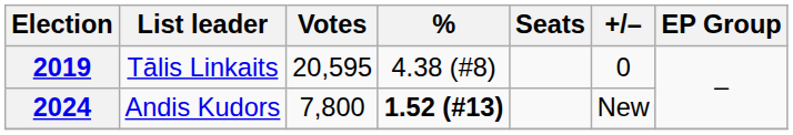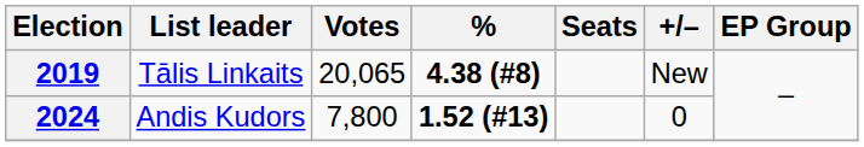 <table class=wikitable style=text-align:center>
 <tr>
 <th>Election</th>
 <th>List leader</th>
 <th>Votes</th>
 <th>%</th>
 <th>Seats</th>
 <th>+/–</th>
 <th>EP Group</th>
 </tr>
 <tr>
 <th><a href='#'>2019</a></th>
 <td><a href='#'>Tālis Linkaits</a></td>
-<td>20,595</td>
-<td>4.38 (#8)</td>
+<td>20,065</td>
+<td><strong>4.38 (#8)</strong></td>
 <td></td>
-<td> 0</td>
+<td>New</td>
 <td rowspan=2>–</td>
 </tr>
 <tr>
 <th><a href='#'>2024</a></th>
 <td><a href='#'>Andis Kudors</a></td>
 <td>7,800</td>
 <td><strong>1.52 (#13)</strong></td>
 <td></td>
-<td>New</td>
+<td> 0</td>
 </tr>
 <tr>
 </tr>
 </table>
